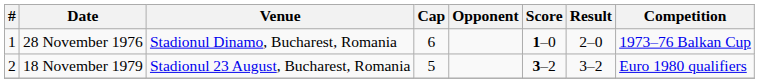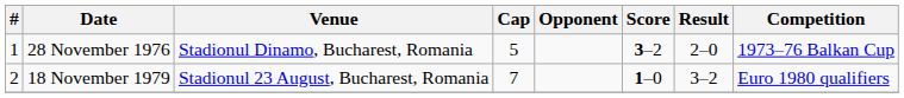 <table class="wikitable sortable">
 <tr>
 <th>#</th>
 <th>Date</th>
 <th>Venue</th>
 <th>Cap</th>
 <th>Opponent</th>
 <th>Score</th>
 <th>Result</th>
 <th>Competition</th>
 </tr>
 <tr>
 <td>1</td>
 <td>28 November 1976</td>
 <td><a href='#'>Stadionul Dinamo</a>, Bucharest, Romania</td>
-<td align=center>6</td>
+<td align=center>5</td>
 <td></td>
-<td align=center><strong>1</strong>–0</td>
+<td align=center><strong>3</strong>–2</td>
 <td align=center>2–0</td>
 <td><a href='#'>1973–76 Balkan Cup</a></td>
 </tr>
 <tr>
 <td>2</td>
 <td>18 November 1979</td>
 <td><a href='#'>Stadionul 23 August</a>, Bucharest, Romania</td>
-<td align=center>5</td>
+<td align=center>7</td>
 <td></td>
-<td align=center><strong>3</strong>–2</td>
+<td align=center><strong>1</strong>–0</td>
 <td align=center>3–2</td>
 <td><a href='#'>Euro 1980 qualifiers</a></td>
 </tr>
 <tr>
 </tr>
 </table>
